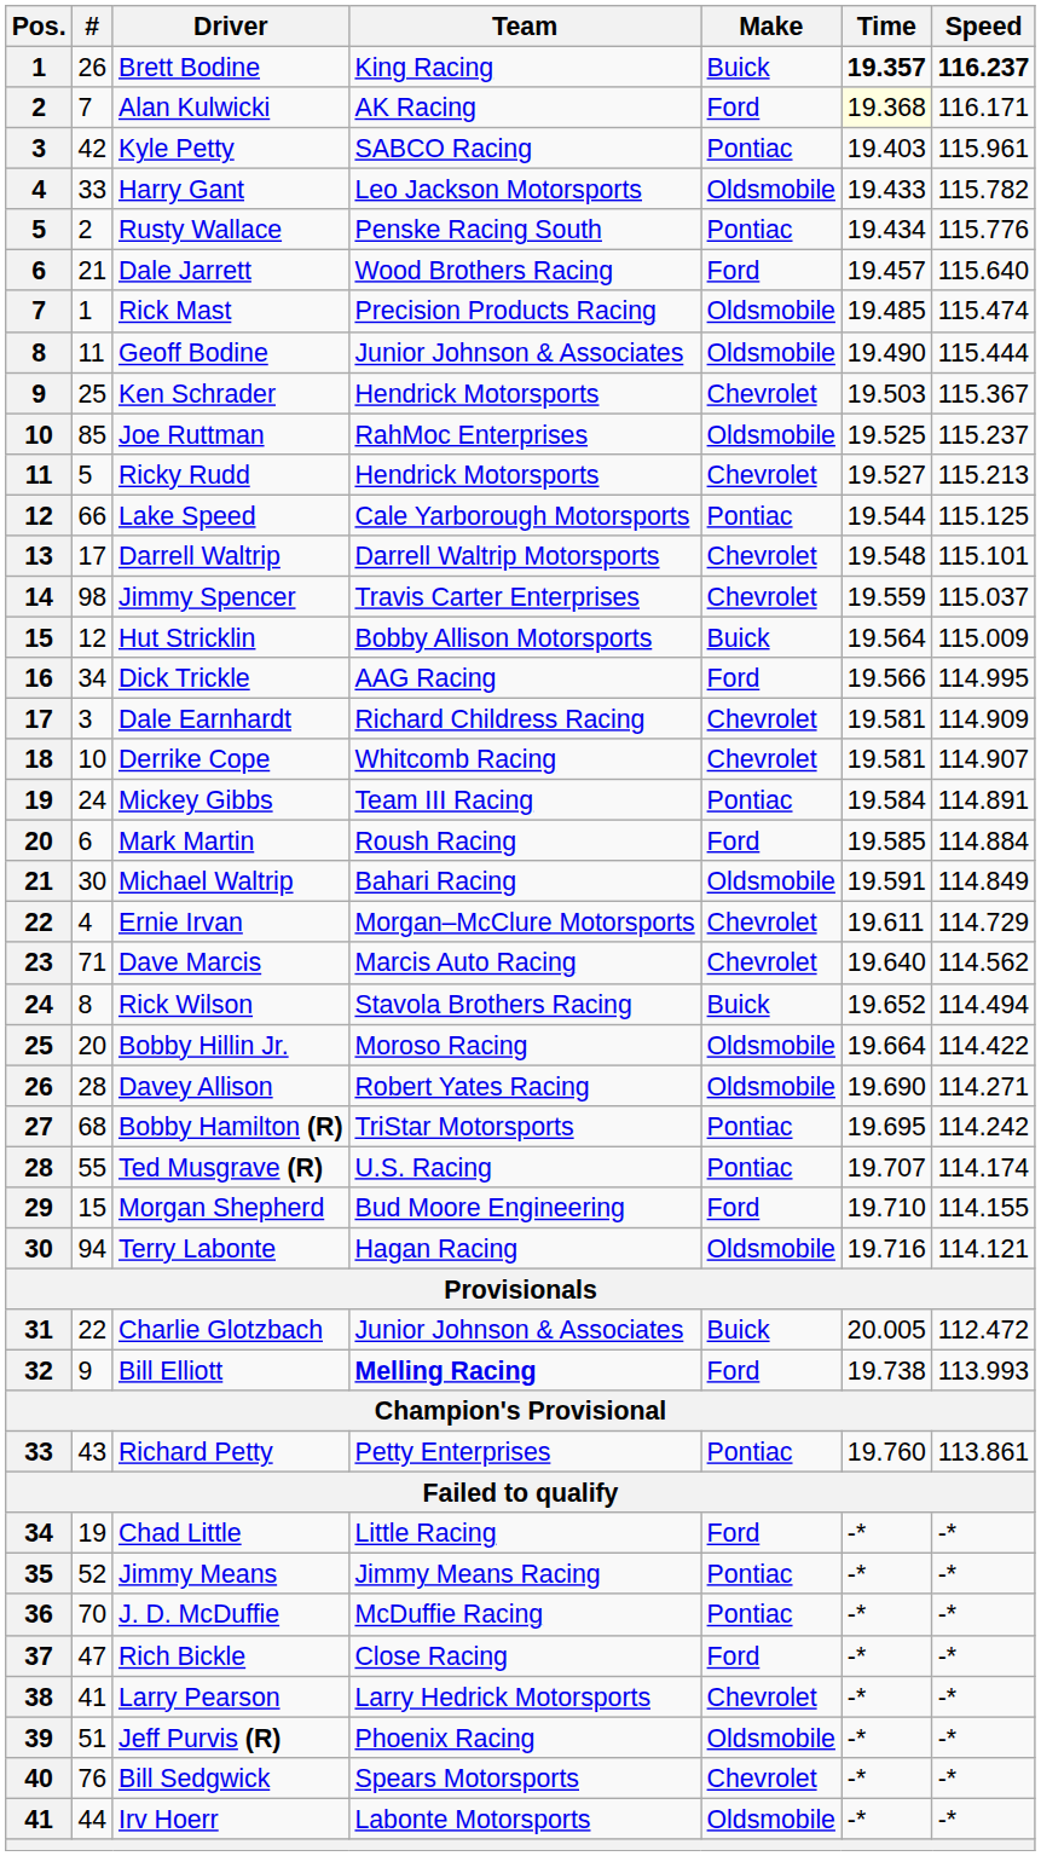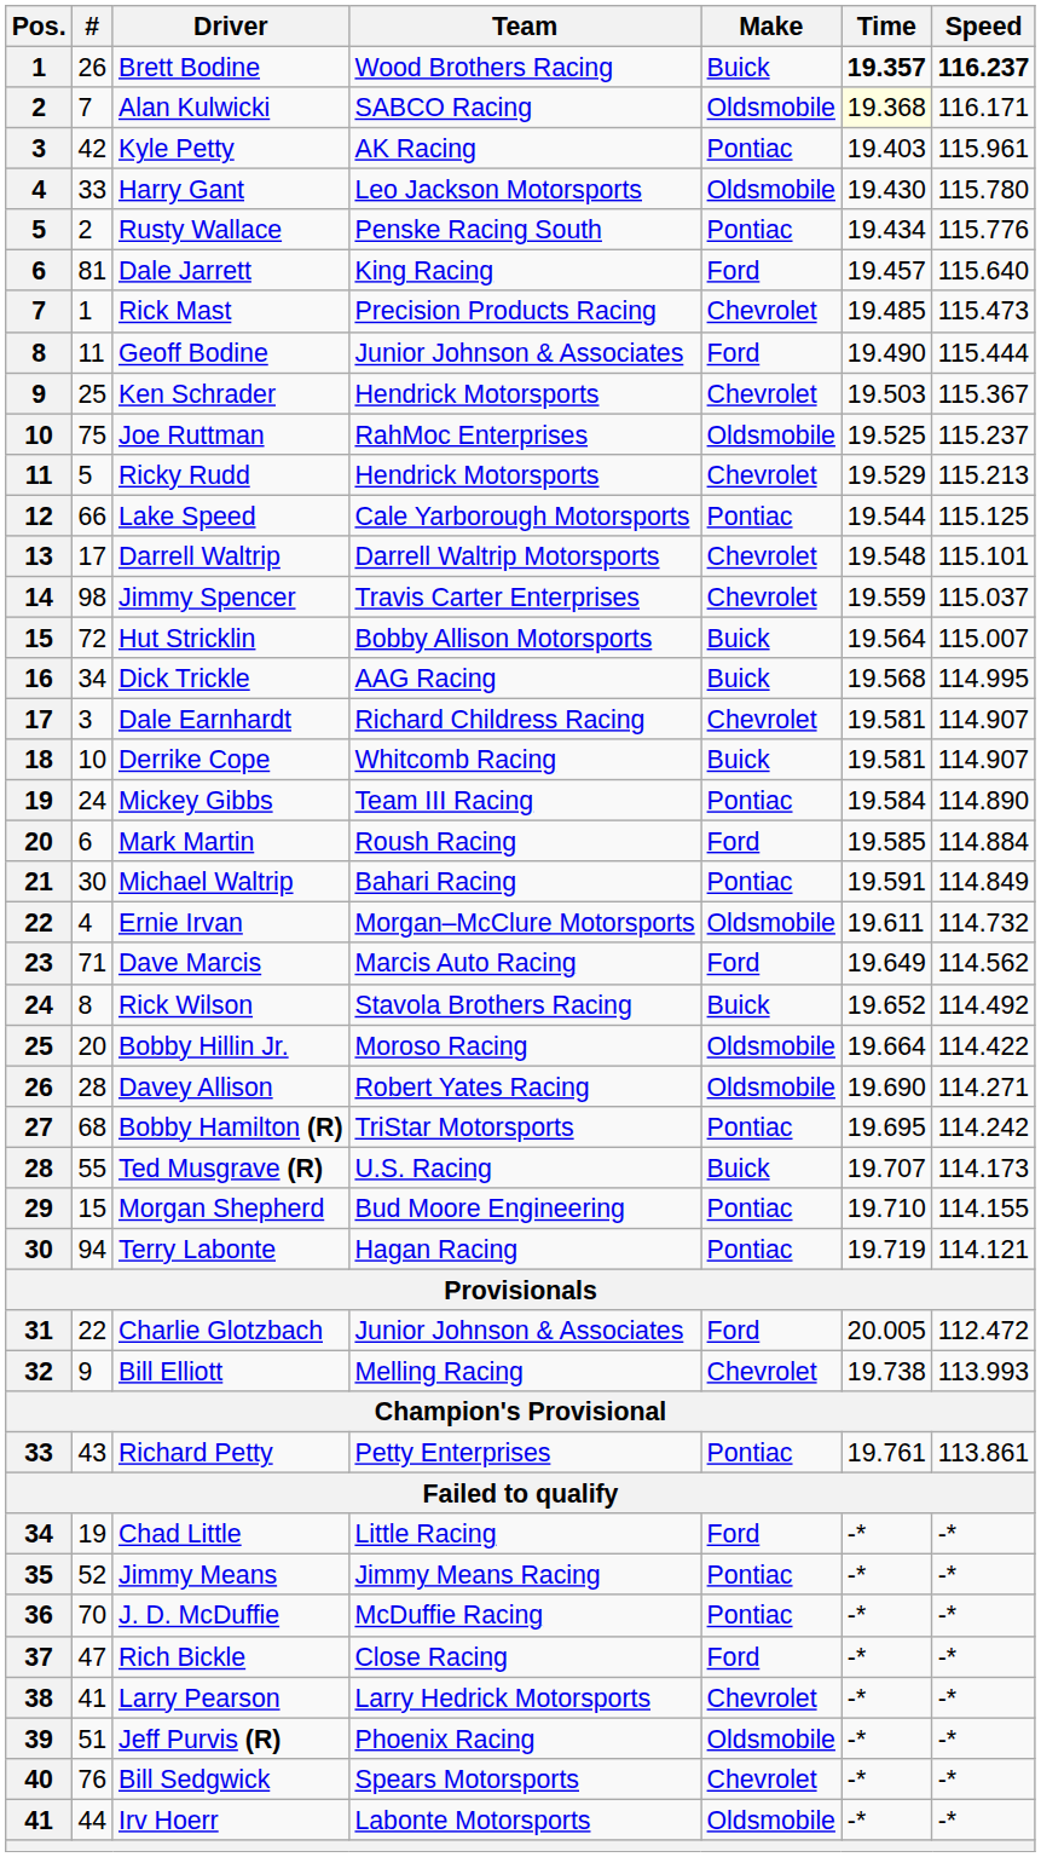 <table class="wikitable" style="font-size:95%">
 <tr>
 <th>Pos.</th>
 <th>#</th>
 <th>Driver</th>
 <th>Team</th>
 <th>Make</th>
 <th>Time</th>
 <th>Speed</th>
 </tr>
 <tr>
 <th>1</th>
 <td>26</td>
 <td><a href='#'>Brett Bodine</a></td>
-<td><a href='#'>King Racing</a></td>
+<td><a href='#'>Wood Brothers Racing</a></td>
 <td><a href='#'>Buick</a></td>
 <td><strong>19.357</strong></td>
 <td><strong>116.237</strong></td>
 </tr>
 <tr>
 <th>2</th>
 <td>7</td>
 <td><a href='#'>Alan Kulwicki</a></td>
-<td><a href='#'>AK Racing</a></td>
-<td><a href='#'>Ford</a></td>
+<td><a href='#'>SABCO Racing</a></td>
+<td><a href='#'>Oldsmobile</a></td>
 <td style="background: lightyellow;">19.368</td>
 <td>116.171</td>
 </tr>
 <tr>
 <th>3</th>
 <td>42</td>
 <td><a href='#'>Kyle Petty</a></td>
-<td><a href='#'>SABCO Racing</a></td>
+<td><a href='#'>AK Racing</a></td>
 <td><a href='#'>Pontiac</a></td>
 <td>19.403</td>
 <td>115.961</td>
 </tr>
 <tr>
 <th>4</th>
 <td>33</td>
 <td><a href='#'>Harry Gant</a></td>
 <td><a href='#'>Leo Jackson Motorsports</a></td>
 <td><a href='#'>Oldsmobile</a></td>
-<td>19.433</td>
-<td>115.782</td>
+<td>19.430</td>
+<td>115.780</td>
 </tr>
 <tr>
 <th>5</th>
 <td>2</td>
 <td><a href='#'>Rusty Wallace</a></td>
 <td><a href='#'>Penske Racing South</a></td>
 <td><a href='#'>Pontiac</a></td>
 <td>19.434</td>
 <td>115.776</td>
 </tr>
 <tr>
 <th>6</th>
-<td>21</td>
+<td>81</td>
 <td><a href='#'>Dale Jarrett</a></td>
-<td><a href='#'>Wood Brothers Racing</a></td>
+<td><a href='#'>King Racing</a></td>
 <td><a href='#'>Ford</a></td>
 <td>19.457</td>
 <td>115.640</td>
 </tr>
 <tr>
 <th>7</th>
 <td>1</td>
 <td><a href='#'>Rick Mast</a></td>
 <td><a href='#'>Precision Products Racing</a></td>
-<td><a href='#'>Oldsmobile</a></td>
+<td><a href='#'>Chevrolet</a></td>
 <td>19.485</td>
-<td>115.474</td>
+<td>115.473</td>
 </tr>
 <tr>
 <th>8</th>
 <td>11</td>
 <td><a href='#'>Geoff Bodine</a></td>
 <td><a href='#'>Junior Johnson & Associates</a></td>
-<td><a href='#'>Oldsmobile</a></td>
+<td><a href='#'>Ford</a></td>
 <td>19.490</td>
 <td>115.444</td>
 </tr>
 <tr>
 <th>9</th>
 <td>25</td>
 <td><a href='#'>Ken Schrader</a></td>
 <td><a href='#'>Hendrick Motorsports</a></td>
 <td><a href='#'>Chevrolet</a></td>
 <td>19.503</td>
 <td>115.367</td>
 </tr>
 <tr>
 <th>10</th>
-<td>85</td>
+<td>75</td>
 <td><a href='#'>Joe Ruttman</a></td>
 <td><a href='#'>RahMoc Enterprises</a></td>
 <td><a href='#'>Oldsmobile</a></td>
 <td>19.525</td>
 <td>115.237</td>
 </tr>
 <tr>
 <th>11</th>
 <td>5</td>
 <td><a href='#'>Ricky Rudd</a></td>
 <td><a href='#'>Hendrick Motorsports</a></td>
 <td><a href='#'>Chevrolet</a></td>
-<td>19.527</td>
+<td>19.529</td>
 <td>115.213</td>
 </tr>
 <tr>
 <th>12</th>
 <td>66</td>
 <td><a href='#'>Lake Speed</a></td>
 <td><a href='#'>Cale Yarborough Motorsports</a></td>
 <td><a href='#'>Pontiac</a></td>
 <td>19.544</td>
 <td>115.125</td>
 </tr>
 <tr>
 <th>13</th>
 <td>17</td>
 <td><a href='#'>Darrell Waltrip</a></td>
 <td><a href='#'>Darrell Waltrip Motorsports</a></td>
 <td><a href='#'>Chevrolet</a></td>
 <td>19.548</td>
 <td>115.101</td>
 </tr>
 <tr>
 <th>14</th>
 <td>98</td>
 <td><a href='#'>Jimmy Spencer</a></td>
 <td><a href='#'>Travis Carter Enterprises</a></td>
 <td><a href='#'>Chevrolet</a></td>
 <td>19.559</td>
 <td>115.037</td>
 </tr>
 <tr>
 <th>15</th>
-<td>12</td>
+<td>72</td>
 <td><a href='#'>Hut Stricklin</a></td>
 <td><a href='#'>Bobby Allison Motorsports</a></td>
 <td><a href='#'>Buick</a></td>
 <td>19.564</td>
-<td>115.009</td>
+<td>115.007</td>
 </tr>
 <tr>
 <th>16</th>
 <td>34</td>
 <td><a href='#'>Dick Trickle</a></td>
 <td><a href='#'>AAG Racing</a></td>
-<td><a href='#'>Ford</a></td>
-<td>19.566</td>
+<td><a href='#'>Buick</a></td>
+<td>19.568</td>
 <td>114.995</td>
 </tr>
 <tr>
 <th>17</th>
 <td>3</td>
 <td><a href='#'>Dale Earnhardt</a></td>
 <td><a href='#'>Richard Childress Racing</a></td>
 <td><a href='#'>Chevrolet</a></td>
 <td>19.581</td>
-<td>114.909</td>
+<td>114.907</td>
 </tr>
 <tr>
 <th>18</th>
 <td>10</td>
 <td><a href='#'>Derrike Cope</a></td>
 <td><a href='#'>Whitcomb Racing</a></td>
-<td><a href='#'>Chevrolet</a></td>
+<td><a href='#'>Buick</a></td>
 <td>19.581</td>
 <td>114.907</td>
 </tr>
 <tr>
 <th>19</th>
 <td>24</td>
 <td><a href='#'>Mickey Gibbs</a></td>
 <td><a href='#'>Team III Racing</a></td>
 <td><a href='#'>Pontiac</a></td>
 <td>19.584</td>
-<td>114.891</td>
+<td>114.890</td>
 </tr>
 <tr>
 <th>20</th>
 <td>6</td>
 <td><a href='#'>Mark Martin</a></td>
 <td><a href='#'>Roush Racing</a></td>
 <td><a href='#'>Ford</a></td>
 <td>19.585</td>
 <td>114.884</td>
 </tr>
 <tr>
 <th>21</th>
 <td>30</td>
 <td><a href='#'>Michael Waltrip</a></td>
 <td><a href='#'>Bahari Racing</a></td>
-<td><a href='#'>Oldsmobile</a></td>
+<td><a href='#'>Pontiac</a></td>
 <td>19.591</td>
 <td>114.849</td>
 </tr>
 <tr>
 <th>22</th>
 <td>4</td>
 <td><a href='#'>Ernie Irvan</a></td>
 <td><a href='#'>Morgan–McClure Motorsports</a></td>
-<td><a href='#'>Chevrolet</a></td>
+<td><a href='#'>Oldsmobile</a></td>
 <td>19.611</td>
-<td>114.729</td>
+<td>114.732</td>
 </tr>
 <tr>
 <th>23</th>
 <td>71</td>
 <td><a href='#'>Dave Marcis</a></td>
 <td><a href='#'>Marcis Auto Racing</a></td>
-<td><a href='#'>Chevrolet</a></td>
-<td>19.640</td>
+<td><a href='#'>Ford</a></td>
+<td>19.649</td>
 <td>114.562</td>
 </tr>
 <tr>
 <th>24</th>
 <td>8</td>
 <td><a href='#'>Rick Wilson</a></td>
 <td><a href='#'>Stavola Brothers Racing</a></td>
 <td><a href='#'>Buick</a></td>
 <td>19.652</td>
-<td>114.494</td>
+<td>114.492</td>
 </tr>
 <tr>
 <th>25</th>
 <td>20</td>
 <td><a href='#'>Bobby Hillin Jr.</a></td>
 <td><a href='#'>Moroso Racing</a></td>
 <td><a href='#'>Oldsmobile</a></td>
 <td>19.664</td>
 <td>114.422</td>
 </tr>
 <tr>
 <th>26</th>
 <td>28</td>
 <td><a href='#'>Davey Allison</a></td>
 <td><a href='#'>Robert Yates Racing</a></td>
 <td><a href='#'>Oldsmobile</a></td>
 <td>19.690</td>
 <td>114.271</td>
 </tr>
 <tr>
 <th>27</th>
 <td>68</td>
 <td><a href='#'>Bobby Hamilton</a> <strong>(R)</strong></td>
 <td><a href='#'>TriStar Motorsports</a></td>
 <td><a href='#'>Pontiac</a></td>
 <td>19.695</td>
 <td>114.242</td>
 </tr>
 <tr>
 <th>28</th>
 <td>55</td>
 <td><a href='#'>Ted Musgrave</a> <strong>(R)</strong></td>
 <td><a href='#'>U.S. Racing</a></td>
-<td><a href='#'>Pontiac</a></td>
+<td><a href='#'>Buick</a></td>
 <td>19.707</td>
-<td>114.174</td>
+<td>114.173</td>
 </tr>
 <tr>
 <th>29</th>
 <td>15</td>
 <td><a href='#'>Morgan Shepherd</a></td>
 <td><a href='#'>Bud Moore Engineering</a></td>
-<td><a href='#'>Ford</a></td>
+<td><a href='#'>Pontiac</a></td>
 <td>19.710</td>
 <td>114.155</td>
 </tr>
 <tr>
 <th>30</th>
 <td>94</td>
 <td><a href='#'>Terry Labonte</a></td>
 <td><a href='#'>Hagan Racing</a></td>
-<td><a href='#'>Oldsmobile</a></td>
-<td>19.716</td>
+<td><a href='#'>Pontiac</a></td>
+<td>19.719</td>
 <td>114.121</td>
 </tr>
 <tr>
 <th colspan="7">Provisionals</th>
 </tr>
 <tr>
 <th>31</th>
 <td>22</td>
 <td><a href='#'>Charlie Glotzbach</a></td>
 <td><a href='#'>Junior Johnson & Associates</a></td>
-<td><a href='#'>Buick</a></td>
+<td><a href='#'>Ford</a></td>
 <td>20.005</td>
 <td>112.472</td>
 </tr>
 <tr>
 <th>32</th>
 <td>9</td>
 <td><a href='#'>Bill Elliott</a></td>
-<td><strong><a href='#'>Melling Racing</a></strong></td>
-<td><a href='#'>Ford</a></td>
+<td><a href='#'>Melling Racing</a></td>
+<td><a href='#'>Chevrolet</a></td>
 <td>19.738</td>
 <td>113.993</td>
 </tr>
 <tr>
 <th colspan="7">Champion's Provisional</th>
 </tr>
 <tr>
 <th>33</th>
 <td>43</td>
 <td><a href='#'>Richard Petty</a></td>
 <td><a href='#'>Petty Enterprises</a></td>
 <td><a href='#'>Pontiac</a></td>
-<td>19.760</td>
+<td>19.761</td>
 <td>113.861</td>
 </tr>
 <tr>
 <th colspan="7">Failed to qualify</th>
 </tr>
 <tr>
 <th>34</th>
 <td>19</td>
 <td><a href='#'>Chad Little</a></td>
 <td><a href='#'>Little Racing</a></td>
 <td><a href='#'>Ford</a></td>
 <td>-*</td>
 <td>-*</td>
 </tr>
 <tr>
 <th>35</th>
 <td>52</td>
 <td><a href='#'>Jimmy Means</a></td>
 <td><a href='#'>Jimmy Means Racing</a></td>
 <td><a href='#'>Pontiac</a></td>
 <td>-*</td>
 <td>-*</td>
 </tr>
 <tr>
 <th>36</th>
 <td>70</td>
 <td><a href='#'>J. D. McDuffie</a></td>
 <td><a href='#'>McDuffie Racing</a></td>
 <td><a href='#'>Pontiac</a></td>
 <td>-*</td>
 <td>-*</td>
 </tr>
 <tr>
 <th>37</th>
 <td>47</td>
 <td><a href='#'>Rich Bickle</a></td>
 <td><a href='#'>Close Racing</a></td>
 <td><a href='#'>Ford</a></td>
 <td>-*</td>
 <td>-*</td>
 </tr>
 <tr>
 <th>38</th>
 <td>41</td>
 <td><a href='#'>Larry Pearson</a></td>
 <td><a href='#'>Larry Hedrick Motorsports</a></td>
 <td><a href='#'>Chevrolet</a></td>
 <td>-*</td>
 <td>-*</td>
 </tr>
 <tr>
 <th>39</th>
 <td>51</td>
 <td><a href='#'>Jeff Purvis</a> <strong>(R)</strong></td>
 <td><a href='#'>Phoenix Racing</a></td>
 <td><a href='#'>Oldsmobile</a></td>
 <td>-*</td>
 <td>-*</td>
 </tr>
 <tr>
 <th>40</th>
 <td>76</td>
 <td><a href='#'>Bill Sedgwick</a></td>
 <td><a href='#'>Spears Motorsports</a></td>
 <td><a href='#'>Chevrolet</a></td>
 <td>-*</td>
 <td>-*</td>
 </tr>
 <tr>
 <th>41</th>
 <td>44</td>
 <td><a href='#'>Irv Hoerr</a></td>
 <td><a href='#'>Labonte Motorsports</a></td>
 <td><a href='#'>Oldsmobile</a></td>
 <td>-*</td>
 <td>-*</td>
 </tr>
 <tr>
 <th colspan="7"></th>
 </tr>
 </table>
